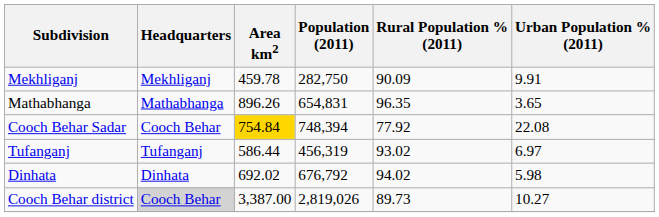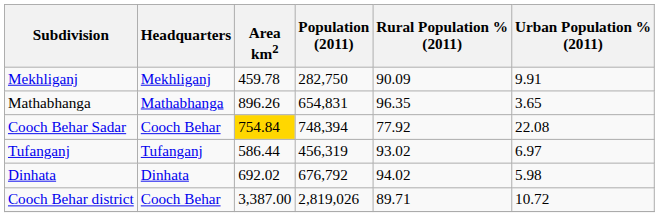 <table class="wikitable sortable">
 <tr>
 <th>Subdivision</th>
 <th>Headquarters</th>
 <th><br>Area<br>km<sup>2</sup></th>
 <th>Population<br>(2011)</th>
 <th>Rural Population %<br>(2011)</th>
 <th>Urban Population % <br>(2011)</th>
 </tr>
 <tr>
 <td><a href='#'>Mekhliganj</a></td>
 <td><a href='#'>Mekhliganj</a></td>
 <td>459.78</td>
 <td>282,750</td>
 <td>90.09</td>
 <td>9.91</td>
 </tr>
 <tr>
 <td>Mathabhanga</td>
 <td><a href='#'>Mathabhanga</a></td>
 <td>896.26</td>
 <td>654,831</td>
 <td>96.35</td>
 <td>3.65</td>
 </tr>
 <tr>
 <td><a href='#'>Cooch Behar Sadar</a></td>
 <td><a href='#'>Cooch Behar</a></td>
 <td style="background: gold;">754.84</td>
 <td>748,394</td>
 <td>77.92</td>
 <td>22.08</td>
 </tr>
 <tr>
 <td><a href='#'>Tufanganj</a></td>
 <td><a href='#'>Tufanganj</a></td>
 <td>586.44</td>
 <td>456,319</td>
 <td>93.02</td>
 <td>6.97</td>
 </tr>
 <tr>
 <td><a href='#'>Dinhata</a></td>
 <td><a href='#'>Dinhata</a></td>
 <td>692.02</td>
 <td>676,792</td>
 <td>94.02</td>
 <td>5.98</td>
 </tr>
 <tr>
 <td><a href='#'>Cooch Behar district</a></td>
-<td style="background: lightgrey;"><a href='#'>Cooch Behar</a></td>
+<td><a href='#'>Cooch Behar</a></td>
 <td>3,387.00</td>
 <td>2,819,026</td>
-<td>89.73</td>
-<td>10.27</td>
+<td>89.71</td>
+<td>10.72</td>
 </tr>
 <tr>
 </tr>
 </table>
